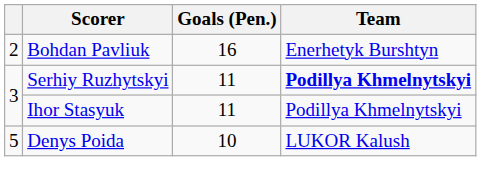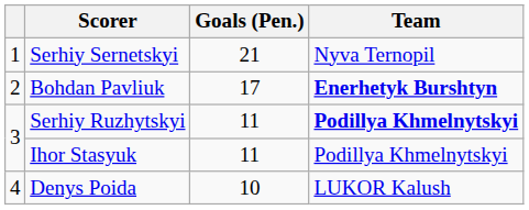 <table class="wikitable">
 <tr>
 <th></th>
 <th>Scorer</th>
 <th>Goals (Pen.)</th>
 <th>Team</th>
 </tr>
 <tr>
+<td>1</td>
+<td><a href='#'>Serhiy Sernetskyi</a></td>
+<td align=center>21</td>
+<td><a href='#'>Nyva Ternopil</a></td>
+</tr>
+<tr>
 <td>2</td>
 <td><a href='#'>Bohdan Pavliuk</a></td>
-<td align=center>16</td>
-<td><a href='#'>Enerhetyk Burshtyn</a></td>
+<td align=center>17</td>
+<td><strong><a href='#'>Enerhetyk Burshtyn</a></strong></td>
 </tr>
 <tr>
 <td rowspan="2">3</td>
 <td><a href='#'>Serhiy Ruzhytskyi</a></td>
 <td align=center>11</td>
 <td><strong><a href='#'>Podillya Khmelnytskyi</a></strong></td>
 </tr>
 <tr>
 <td><a href='#'>Ihor Stasyuk</a></td>
 <td align=center>11</td>
 <td><a href='#'>Podillya Khmelnytskyi</a></td>
 </tr>
 <tr>
-<td>5</td>
+<td>4</td>
 <td><a href='#'>Denys Poida</a></td>
 <td align=center>10</td>
 <td><a href='#'>LUKOR Kalush</a></td>
 </tr>
 </table>
